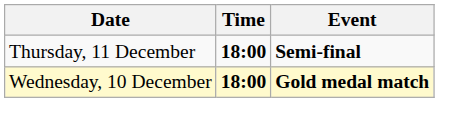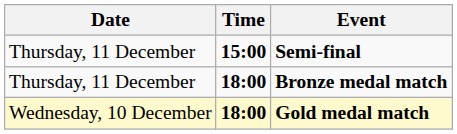 <table class = "wikitable">
 <tr>
 <th>Date</th>
 <th>Time</th>
 <th>Event</th>
 </tr>
 <tr>
 <td>Thursday, 11 December</td>
+<td><strong>15:00</strong></td>
+<td><strong>Semi-final</strong></td>
+</tr>
+<tr>
+<td>Thursday, 11 December</td>
 <td><strong>18:00</strong></td>
-<td><strong>Semi-final</strong></td>
+<td><strong>Bronze medal match</strong></td>
 </tr>
 <tr style="background-color:lemonchiffon;">
 <td>Wednesday, 10 December</td>
 <td><strong>18:00</strong></td>
 <td><strong>Gold medal match</strong></td>
 </tr>
 </table>
